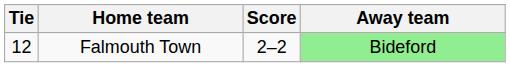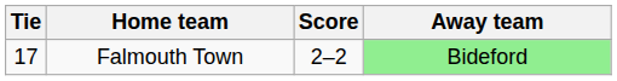 <table class="wikitable" style="text-align:center;">
 <tr>
 <th width=20>Tie</th>
 <th width=175>Home team</th>
 <th width=20>Score</th>
 <th width=175>Away team</th>
 </tr>
 <tr>
-<td>12</td>
+<td>17</td>
 <td>Falmouth Town</td>
 <td>2–2</td>
 <td style="background: lightgreen;">Bideford</td>
 </tr>
 </table>
